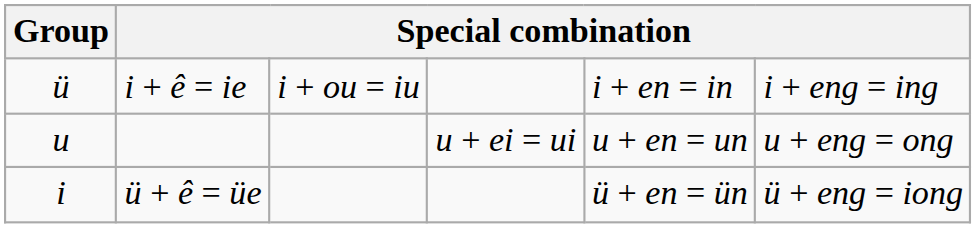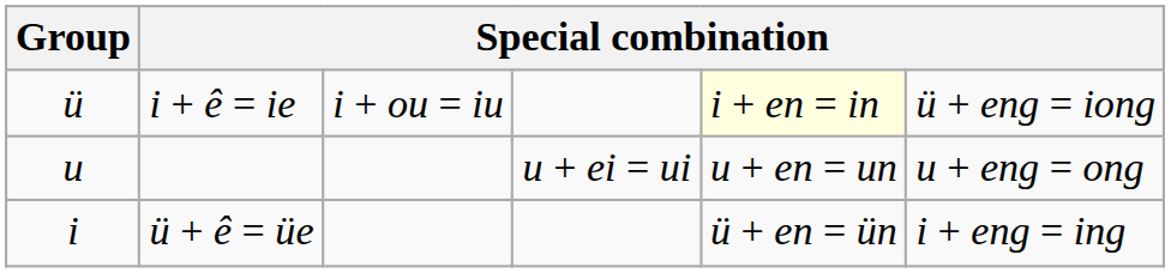 <table class=wikitable>
 <tr>
 <th>Group</th>
 <th colspan="5">Special combination</th>
 </tr>
 <tr>
 <td align=center><em>ü</em></td>
 <td><em>i </em>+<em> ê </em>=<em> ie </em></td>
 <td><em> i </em>+<em> ou </em>=<em> iu </em></td>
 <td></td>
-<td><em> i </em>+<em> en </em>=<em> in </em></td>
-<td><em> i </em>+<em> eng </em>=<em> ing </em></td>
+<td style="background: lightyellow;"><em> i </em>+<em> en </em>=<em> in </em></td>
+<td><em> ü </em>+<em> eng </em>=<em> iong </em></td>
 </tr>
 <tr>
 <td align=center><em>u</em></td>
 <td></td>
 <td></td>
 <td><em> u </em>+<em> ei </em>=<em> ui </em></td>
 <td><em> u </em>+<em> en </em>=<em> un </em></td>
 <td><em> u </em>+<em> eng </em>=<em> ong </em></td>
 </tr>
 <tr>
 <td align=center><em>i</em></td>
 <td><em> ü </em>+<em> ê </em>=<em> üe </em></td>
 <td></td>
 <td></td>
 <td><em> ü </em>+<em> en </em>=<em> ün </em></td>
-<td><em> ü </em>+<em> eng </em>=<em> iong </em></td>
+<td><em> i </em>+<em> eng </em>=<em> ing </em></td>
 </tr>
 </table>
